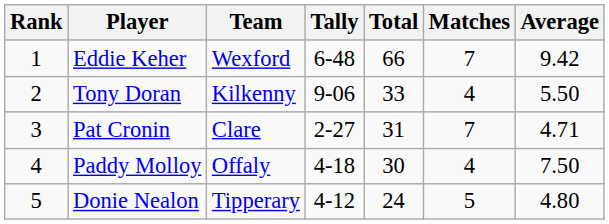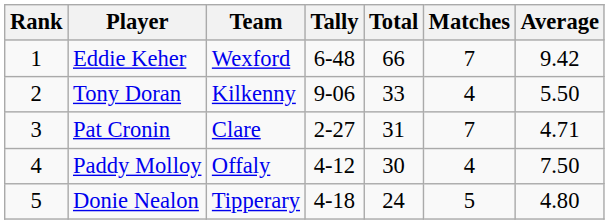 <table class="wikitable">
 <tr>
 <th>Rank</th>
 <th>Player</th>
 <th>Team</th>
 <th>Tally</th>
 <th>Total</th>
 <th>Matches</th>
 <th>Average</th>
 </tr>
 <tr>
 <td rowspan=1 align=center>1</td>
 <td><a href='#'>Eddie Keher</a></td>
 <td><a href='#'>Wexford</a></td>
 <td align=center>6-48</td>
 <td align=center>66</td>
 <td align=center>7</td>
 <td align=center>9.42</td>
 </tr>
 <tr>
 <td rowspan=1 align=center>2</td>
 <td><a href='#'>Tony Doran</a></td>
 <td><a href='#'>Kilkenny</a></td>
 <td align=center>9-06</td>
 <td align=center>33</td>
 <td align=center>4</td>
 <td align=center>5.50</td>
 </tr>
 <tr>
 <td rowspan=1 align=center>3</td>
 <td><a href='#'>Pat Cronin</a></td>
 <td><a href='#'>Clare</a></td>
 <td align=center>2-27</td>
 <td align=center>31</td>
 <td align=center>7</td>
 <td align=center>4.71</td>
 </tr>
 <tr>
 <td rowspan=1 align=center>4</td>
 <td><a href='#'>Paddy Molloy</a></td>
 <td><a href='#'>Offaly</a></td>
-<td align=center>4-18</td>
+<td align=center>4-12</td>
 <td align=center>30</td>
 <td align=center>4</td>
 <td align=center>7.50</td>
 </tr>
 <tr>
 <td rowspan=1 align=center>5</td>
 <td><a href='#'>Donie Nealon</a></td>
 <td><a href='#'>Tipperary</a></td>
-<td align=center>4-12</td>
+<td align=center>4-18</td>
 <td align=center>24</td>
 <td align=center>5</td>
 <td align=center>4.80</td>
 </tr>
 </table>
